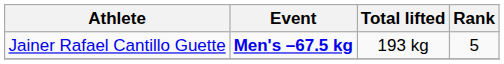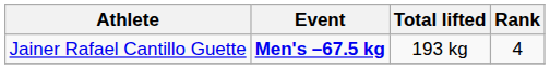 <table class="wikitable" style="font-size:90%">
 <tr>
 <th>Athlete</th>
 <th>Event</th>
 <th>Total lifted</th>
 <th>Rank</th>
 </tr>
 <tr>
 <td><a href='#'>Jainer Rafael Cantillo Guette</a></td>
 <td><strong><a href='#'>Men's –67.5 kg</a></strong></td>
 <td align="center">193 kg</td>
-<td align="center">5</td>
+<td align="center">4</td>
 </tr>
 <tr>
 </tr>
 </table>
